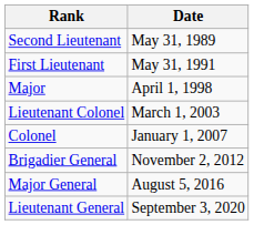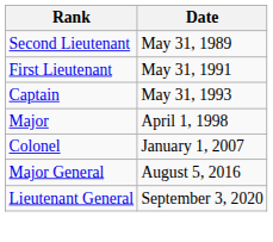 <table class="wikitable">
 <tr>
 <th>Rank</th>
 <th>Date</th>
 </tr>
 <tr>
 <td> <a href='#'>Second Lieutenant</a></td>
 <td>May 31, 1989</td>
 </tr>
 <tr>
 <td> <a href='#'>First Lieutenant</a></td>
 <td>May 31, 1991</td>
 </tr>
 <tr>
+<td> <a href='#'>Captain</a></td>
+<td>May 31, 1993</td>
+</tr>
+<tr>
 <td> <a href='#'>Major</a></td>
 <td>April 1, 1998</td>
 </tr>
 <tr>
-<td> <a href='#'>Lieutenant Colonel</a></td>
-<td>March 1, 2003</td>
-</tr>
-<tr>
 <td> <a href='#'>Colonel</a></td>
 <td>January 1, 2007</td>
-</tr>
-<tr>
-<td> <a href='#'>Brigadier General</a></td>
-<td>November 2, 2012</td>
 </tr>
 <tr>
 <td> <a href='#'>Major General</a></td>
 <td>August 5, 2016</td>
 </tr>
 <tr>
 <td> <a href='#'>Lieutenant General</a></td>
 <td>September 3, 2020</td>
 </tr>
 </table>
